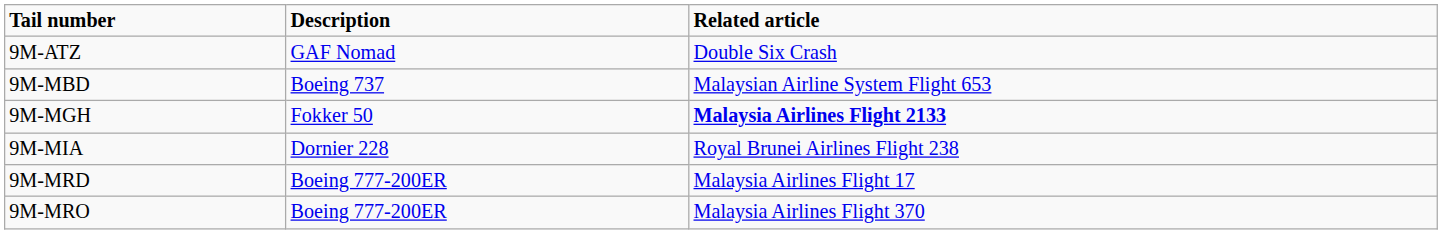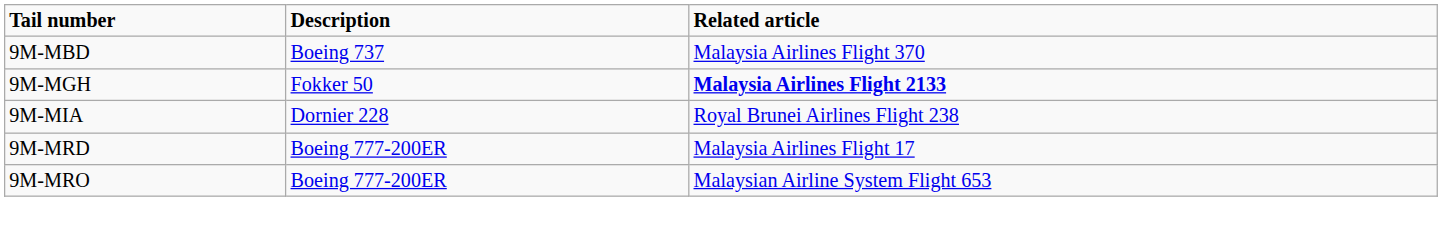 <table class="wikitable" width="90%">
 <tr>
 <td><strong>Tail number</strong></td>
 <td><strong>Description</strong></td>
 <td><strong>Related article</strong></td>
 </tr>
 <tr>
-<td>9M-ATZ</td>
-<td><a href='#'>GAF Nomad</a></td>
-<td><a href='#'>Double Six Crash</a></td>
-</tr>
-<tr>
 <td>9M-MBD</td>
 <td><a href='#'>Boeing 737</a></td>
-<td><a href='#'>Malaysian Airline System Flight 653</a></td>
+<td><a href='#'>Malaysia Airlines Flight 370</a></td>
 </tr>
 <tr>
 <td>9M-MGH</td>
 <td><a href='#'>Fokker 50</a></td>
 <td><strong><a href='#'>Malaysia Airlines Flight 2133</a></strong></td>
 </tr>
 <tr>
 <td>9M-MIA</td>
 <td><a href='#'>Dornier 228</a></td>
 <td><a href='#'>Royal Brunei Airlines Flight 238</a></td>
 </tr>
 <tr>
 <td>9M-MRD</td>
 <td><a href='#'>Boeing 777-200ER</a></td>
 <td><a href='#'>Malaysia Airlines Flight 17</a></td>
 </tr>
 <tr>
 <td>9M-MRO</td>
 <td><a href='#'>Boeing 777-200ER</a></td>
-<td><a href='#'>Malaysia Airlines Flight 370</a></td>
+<td><a href='#'>Malaysian Airline System Flight 653</a></td>
 </tr>
 </table>
